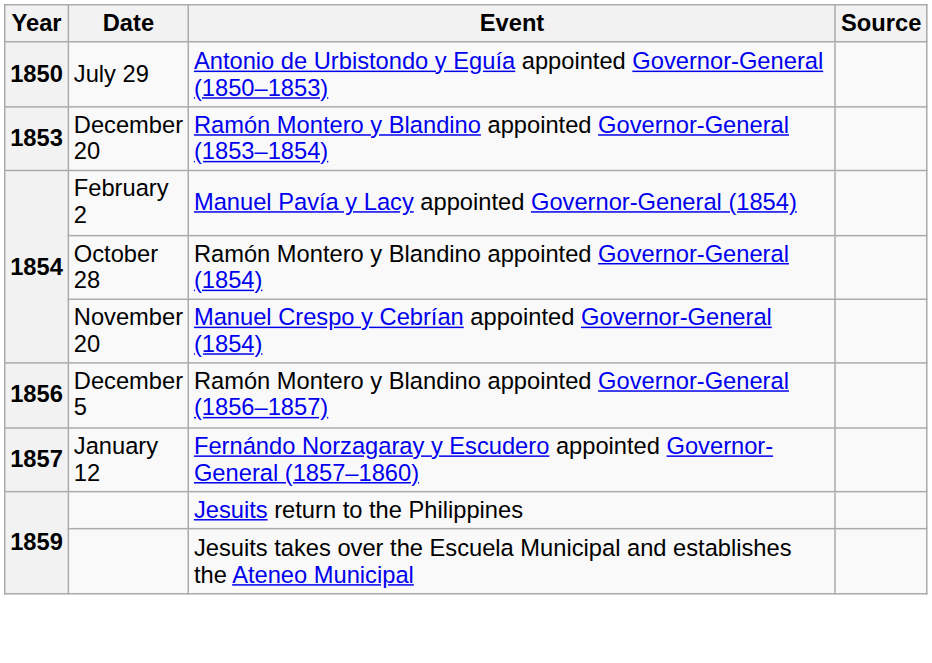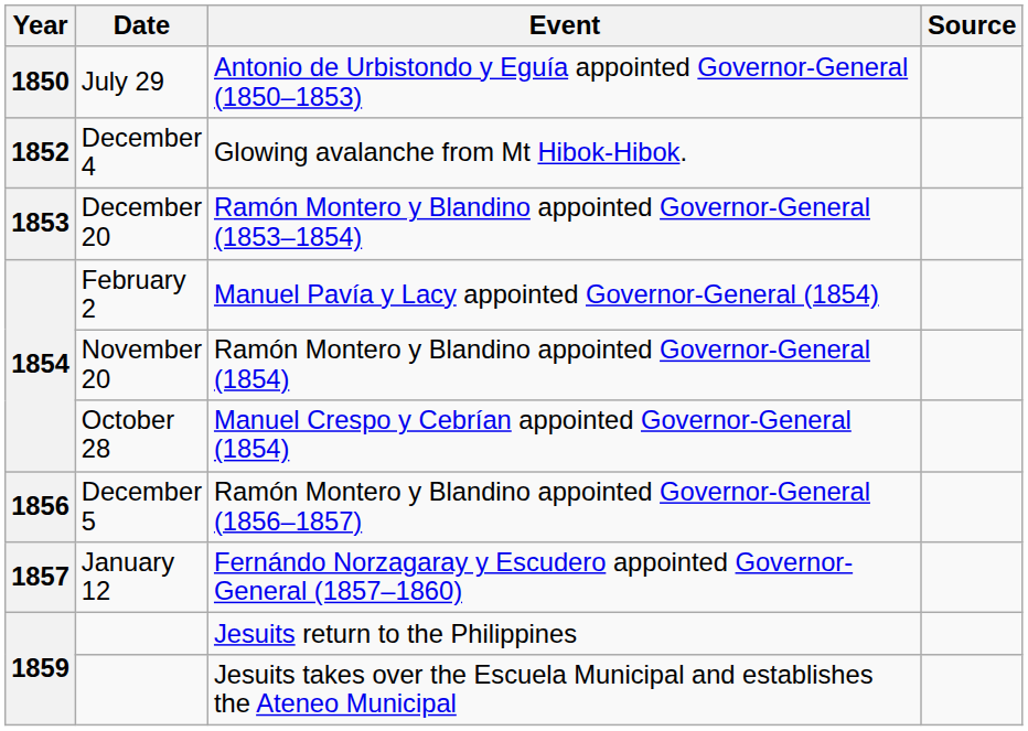 <table class="wikitable toptextcells" style="width:100%;">
 <tr>
 <th scope="col" style="width:6%;">Year</th>
 <th scope="col" style="width:10%;">Date</th>
 <th scope="col">Event</th>
 <th scope="col" style="width:8%;">Source</th>
 </tr>
 <tr>
 <th scope="row">1850</th>
 <td>July 29</td>
 <td><a href='#'>Antonio de Urbistondo y Eguía</a> appointed <a href='#'>Governor-General (1850–1853)</a></td>
+<td></td>
+</tr>
+<tr>
+<th scope="row">1852</th>
+<td>December 4</td>
+<td>Glowing avalanche from Mt <a href='#'>Hibok-Hibok</a>.</td>
 <td></td>
 </tr>
 <tr>
 <th scope="row">1853</th>
 <td>December 20</td>
 <td><a href='#'>Ramón Montero y Blandino</a> appointed <a href='#'>Governor-General (1853–1854)</a></td>
 <td></td>
 </tr>
 <tr>
 <th scope="row" rowspan="3">1854</th>
 <td>February 2</td>
 <td><a href='#'>Manuel Pavía y Lacy</a> appointed <a href='#'>Governor-General (1854)</a></td>
 <td></td>
 </tr>
 <tr>
-<td>October 28</td>
+<td>November 20</td>
 <td>Ramón Montero y Blandino appointed <a href='#'>Governor-General (1854)</a></td>
 <td></td>
 </tr>
 <tr>
-<td>November 20</td>
+<td>October 28</td>
 <td><a href='#'>Manuel Crespo y Cebrían</a> appointed <a href='#'>Governor-General (1854)</a></td>
 <td></td>
 </tr>
 <tr>
 <th scope="row">1856</th>
 <td>December 5</td>
 <td>Ramón Montero y Blandino appointed <a href='#'>Governor-General (1856–1857)</a></td>
 <td></td>
 </tr>
 <tr>
 <th scope="row">1857</th>
 <td>January 12</td>
 <td><a href='#'>Fernándo Norzagaray y Escudero</a> appointed <a href='#'>Governor-General (1857–1860)</a></td>
 <td></td>
 </tr>
 <tr>
 <th scope="row" rowspan="2">1859</th>
 <td></td>
 <td><a href='#'>Jesuits</a> return to the Philippines</td>
 <td></td>
 </tr>
 <tr>
 <td></td>
 <td>Jesuits takes over the Escuela Municipal and establishes the <a href='#'>Ateneo Municipal</a></td>
 <td></td>
 </tr>
 </table>
